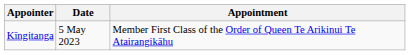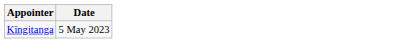 <table class="wikitable" style="margin:0.5em 1em 0.5em 0; border:1px solid #005566; border-collapse:collapse;">
 <tr>
 <th>Appointer</th>
 <th>Date</th>
-<th>Appointment</th>
 </tr>
 <tr>
 <td> <a href='#'>Kīngitanga</a></td>
 <td>5 May 2023</td>
-<td>Member First Class of the <a href='#'>Order of Queen Te Arikinui Te Atairangikāhu</a></td>
 </tr>
 </table>
